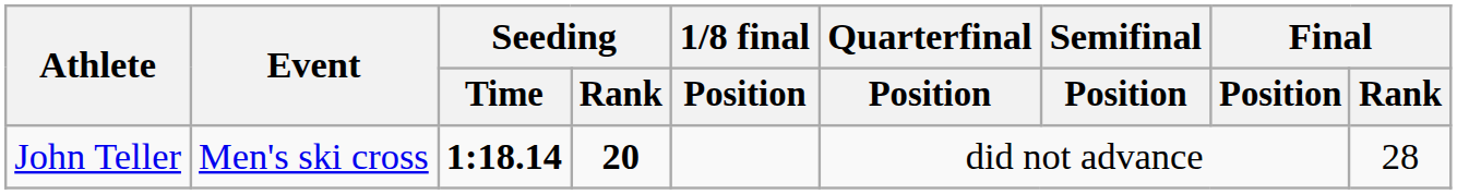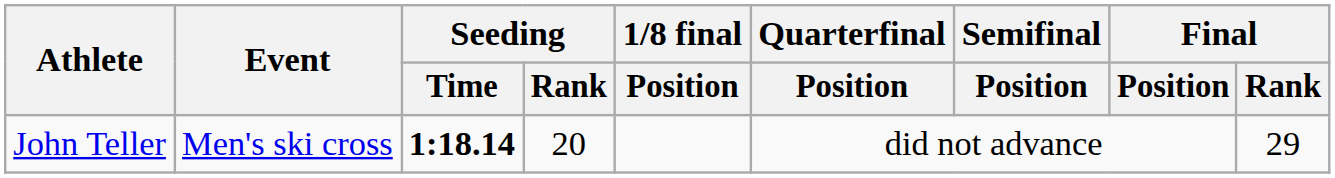 <table class=wikitable style=font-size:90%;text-align:center>
 <tr>
 <th rowspan=2>Athlete</th>
 <th rowspan=2>Event</th>
 <th colspan=2>Seeding</th>
 <th>1/8 final</th>
 <th>Quarterfinal</th>
 <th>Semifinal</th>
 <th colspan=2>Final</th>
 </tr>
 <tr style=font-size:95%>
 <th>Time</th>
 <th>Rank</th>
 <th>Position</th>
 <th>Position</th>
 <th>Position</th>
 <th>Position</th>
 <th>Rank</th>
 </tr>
 <tr>
 <td align=left><a href='#'>John Teller</a></td>
 <td align=left><a href='#'>Men's ski cross</a></td>
 <td><strong>1:18.14</strong></td>
-<td><strong>20</strong></td>
+<td>20</td>
 <td></td>
 <td colspan=3>did not advance</td>
-<td>28</td>
+<td>29</td>
 </tr>
 </table>
